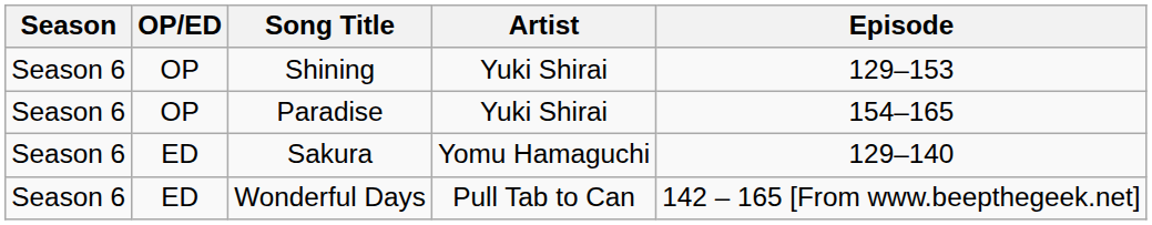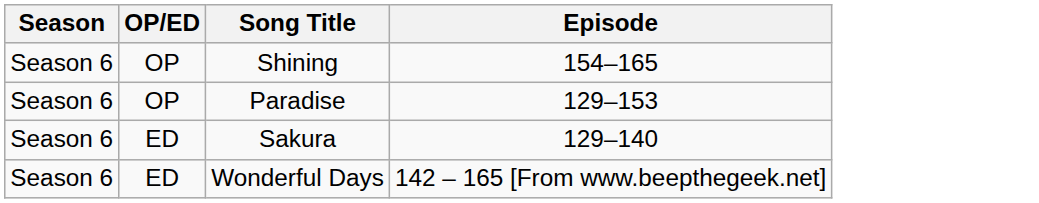 <table class="wikitable plainrowheaders" style=" text-align: center;">
 <tr>
 <th>Season</th>
 <th>OP/ED</th>
 <th>Song Title</th>
-<th>Artist</th>
 <th>Episode</th>
 </tr>
 <tr>
 <td>Season 6</td>
 <td>OP</td>
 <td>Shining</td>
-<td>Yuki Shirai</td>
-<td>129–153</td>
+<td>154–165</td>
 </tr>
 <tr>
 <td>Season 6</td>
 <td>OP</td>
 <td>Paradise</td>
-<td>Yuki Shirai</td>
-<td>154–165</td>
+<td>129–153</td>
 </tr>
 <tr>
 <td>Season 6</td>
 <td>ED</td>
 <td>Sakura</td>
-<td>Yomu Hamaguchi</td>
 <td>129–140</td>
 </tr>
 <tr>
 <td>Season 6</td>
 <td>ED</td>
 <td>Wonderful Days</td>
-<td>Pull Tab to Can</td>
 <td>142 – 165 [From www.beepthegeek.net]</td>
 </tr>
 </table>
